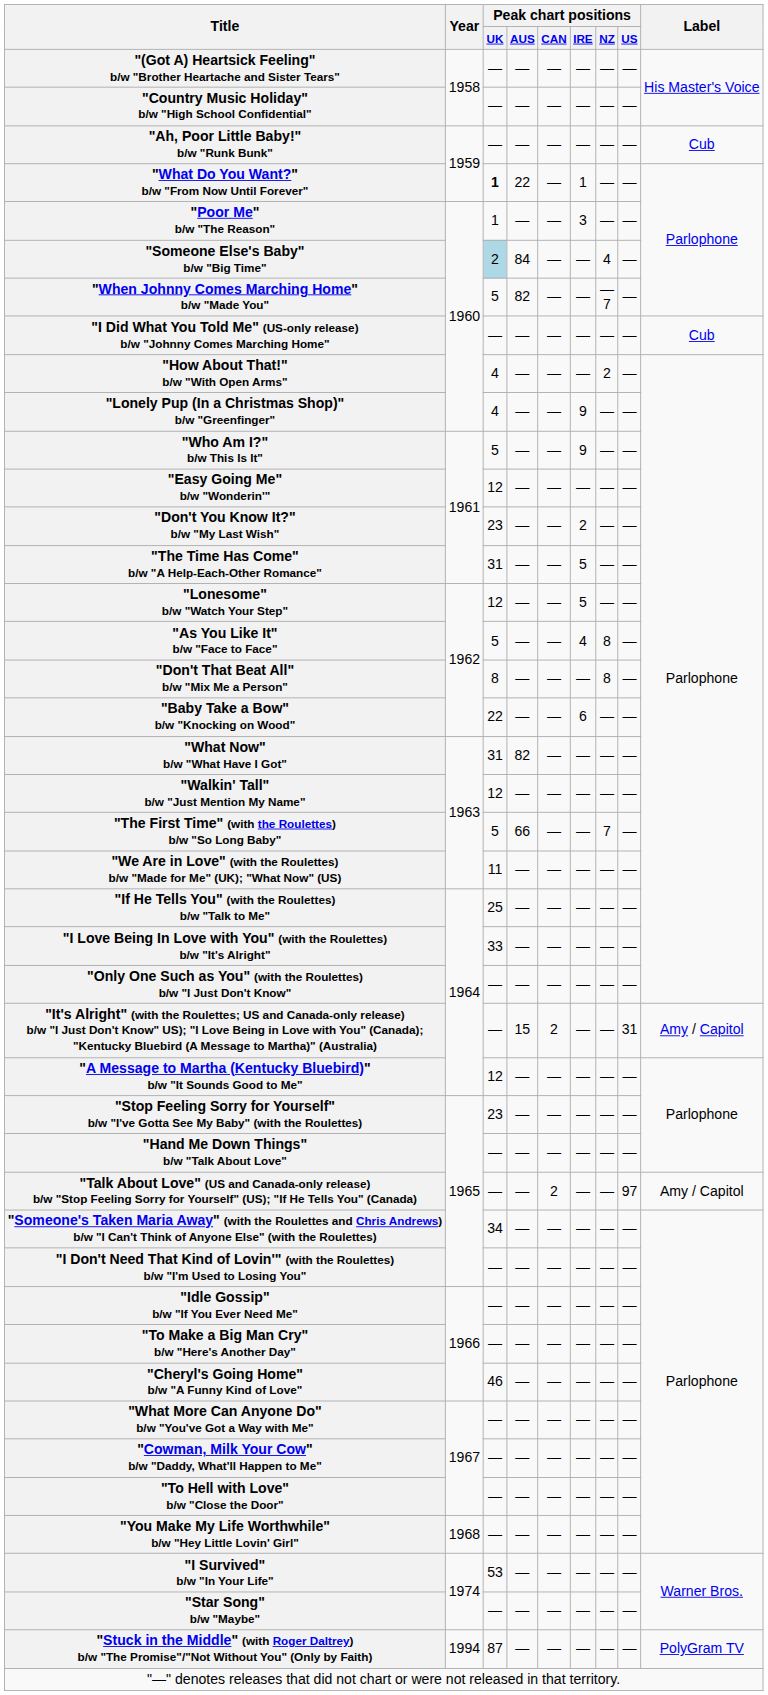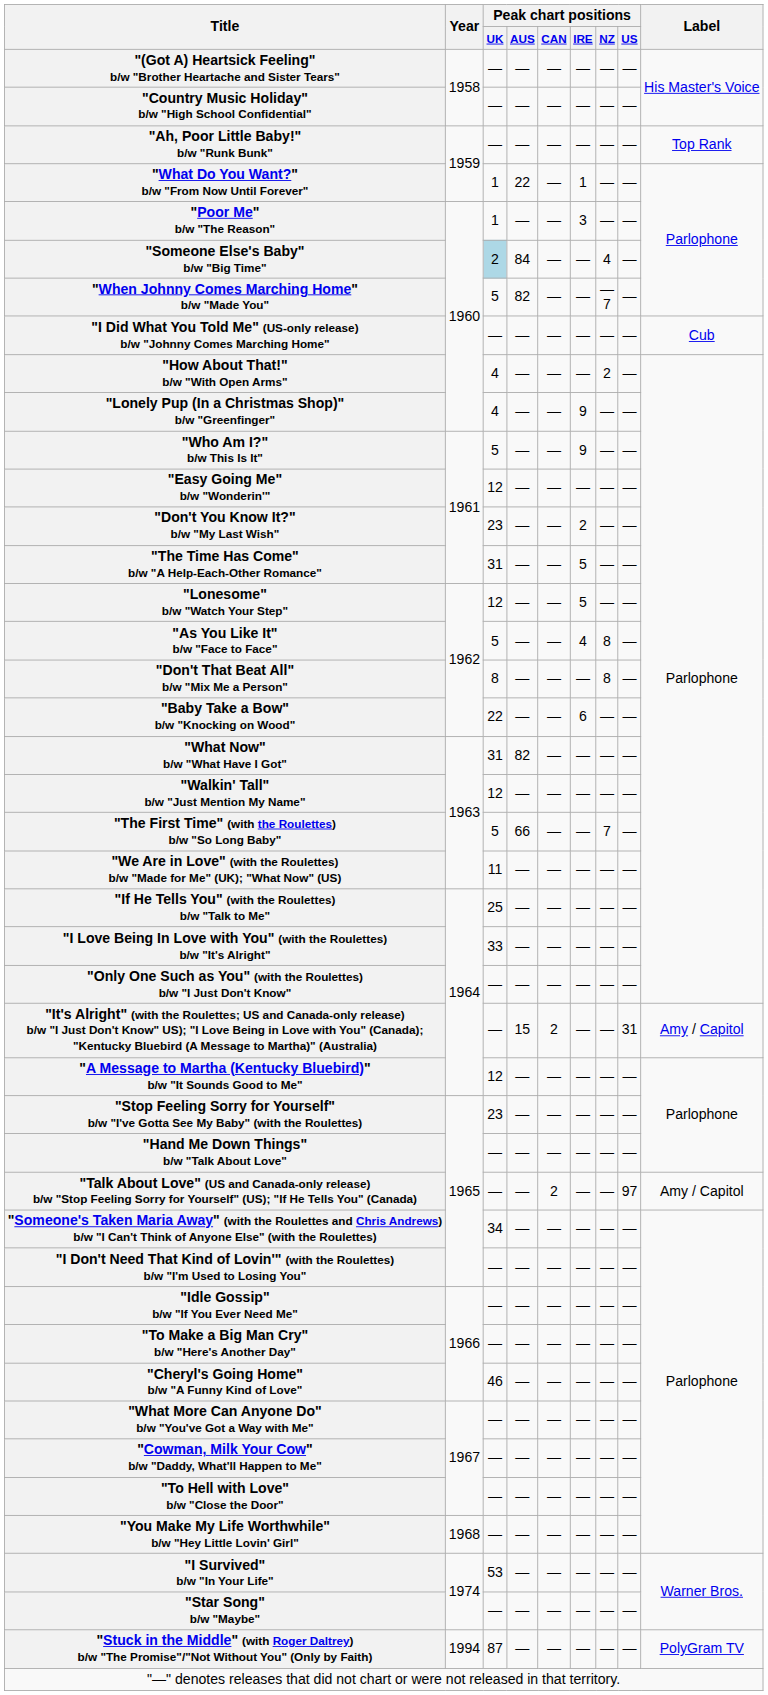 <table class="wikitable plainrowheaders" style="text-align:center;">
 <tr>
 <th rowspan="2">Title</th>
 <th rowspan="2">Year</th>
 <th colspan="6">Peak chart positions</th>
 <th rowspan="2">Label</th>
 </tr>
 <tr>
 <th scope="col"><small><a href='#'>UK</a></small><br></th>
 <th scope="col"><small><a href='#'>AUS</a></small><br></th>
 <th scope="col"><small><a href='#'>CAN</a></small><br></th>
 <th scope="col"><small><a href='#'>IRE</a></small><br></th>
 <th scope="col"><small><a href='#'>NZ</a></small><br></th>
 <th scope="col"><small><a href='#'>US</a></small><br></th>
 </tr>
 <tr>
 <th scope="row">"(Got A) Heartsick Feeling"<br><small>b/w "Brother Heartache and Sister Tears"</small></th>
 <td rowspan="2">1958</td>
 <td align="center">—</td>
 <td>—</td>
 <td>—</td>
 <td>—</td>
 <td>—</td>
 <td>—</td>
 <td rowspan="2"><a href='#'>His Master's Voice</a></td>
 </tr>
 <tr>
 <th scope="row">"Country Music Holiday"<br><small>b/w "High School Confidential"</small></th>
 <td align="center">—</td>
 <td>—</td>
 <td>—</td>
 <td>—</td>
 <td>—</td>
 <td>—</td>
 </tr>
 <tr>
 <th scope="row">"Ah, Poor Little Baby!"<br><small>b/w "Runk Bunk"</small></th>
 <td rowspan="2">1959</td>
 <td align="center">—</td>
 <td>—</td>
 <td>—</td>
 <td>—</td>
 <td>—</td>
 <td>—</td>
-<td><a href='#'>Cub</a></td>
+<td><a href='#'>Top Rank</a></td>
 </tr>
 <tr>
 <th scope="row">"<a href='#'>What Do You Want?</a>"<br><small>b/w "From Now Until Forever"</small></th>
-<td align="center"><strong>1</strong></td>
+<td align="center">1</td>
 <td>22</td>
 <td>—</td>
 <td>1</td>
 <td>—</td>
 <td>—</td>
 <td rowspan="4"><a href='#'>Parlophone</a></td>
 </tr>
 <tr>
 <th scope="row">"<a href='#'>Poor Me</a>"<br><small>b/w "The Reason"</small></th>
 <td rowspan="6">1960</td>
 <td align="center">1</td>
 <td>—</td>
 <td>—</td>
 <td>3</td>
 <td>—</td>
 <td>—</td>
 </tr>
 <tr>
 <th scope="row">"Someone Else's Baby"<br><small>b/w "Big Time"</small></th>
 <td align="center" style="background: lightblue;">2</td>
 <td>84</td>
 <td>—</td>
 <td>—</td>
 <td>4</td>
 <td>—</td>
 </tr>
 <tr>
 <th scope="row">"<a href='#'>When Johnny Comes Marching Home</a>"<br><small>b/w "Made You"</small></th>
 <td align="center">5</td>
 <td>82</td>
 <td>—</td>
 <td>—</td>
 <td>—<br>7</td>
 <td>—</td>
 </tr>
 <tr>
 <th scope="row">"I Did What You Told Me" <small>(US-only release)</small><br><small>b/w "Johnny Comes Marching Home"</small></th>
 <td align="center">—</td>
 <td>—</td>
 <td>—</td>
 <td>—</td>
 <td>—</td>
 <td>—</td>
 <td><a href='#'>Cub</a></td>
 </tr>
 <tr>
 <th scope="row">"How About That!"<br><small>b/w "With Open Arms"</small></th>
 <td align="center">4</td>
 <td>—</td>
 <td>—</td>
 <td>—</td>
 <td>2</td>
 <td>—</td>
 <td rowspan="17">Parlophone</td>
 </tr>
 <tr>
 <th scope="row">"Lonely Pup (In a Christmas Shop)"<br><small>b/w "Greenfinger"</small></th>
 <td align="center">4</td>
 <td>—</td>
 <td>—</td>
 <td>9</td>
 <td>—</td>
 <td>—</td>
 </tr>
 <tr>
 <th scope="row">"Who Am I?"<br><small>b/w This Is It"</small></th>
 <td rowspan="4">1961</td>
 <td align="center">5</td>
 <td>—</td>
 <td>—</td>
 <td>9</td>
 <td>—</td>
 <td>—</td>
 </tr>
 <tr>
 <th scope="row">"Easy Going Me"<br><small>b/w "Wonderin'"</small></th>
 <td align="center">12</td>
 <td>—</td>
 <td>—</td>
 <td>—</td>
 <td>—</td>
 <td>—</td>
 </tr>
 <tr>
 <th scope="row">"Don't You Know It?"<br><small>b/w "My Last Wish"</small></th>
 <td align="center">23</td>
 <td>—</td>
 <td>—</td>
 <td>2</td>
 <td>—</td>
 <td>—</td>
 </tr>
 <tr>
 <th scope="row">"The Time Has Come"<br><small>b/w "A Help-Each-Other Romance"</small></th>
 <td align="center">31</td>
 <td>—</td>
 <td>—</td>
 <td>5</td>
 <td>—</td>
 <td>—</td>
 </tr>
 <tr>
 <th scope="row">"Lonesome"<br><small>b/w "Watch Your Step"</small></th>
 <td rowspan="4">1962</td>
 <td align="center">12</td>
 <td>—</td>
 <td>—</td>
 <td>5</td>
 <td>—</td>
 <td>—</td>
 </tr>
 <tr>
 <th scope="row">"As You Like It"<br><small>b/w "Face to Face"</small></th>
 <td align="center">5</td>
 <td>—</td>
 <td>—</td>
 <td>4</td>
 <td>8</td>
 <td>—</td>
 </tr>
 <tr>
 <th scope="row">"Don't That Beat All"<br><small>b/w "Mix Me a Person"</small></th>
 <td align="center">8</td>
 <td>—</td>
 <td>—</td>
 <td>—</td>
 <td>8</td>
 <td>—</td>
 </tr>
 <tr>
 <th scope="row">"Baby Take a Bow"<br><small>b/w "Knocking on Wood"</small></th>
 <td align="center">22</td>
 <td>—</td>
 <td>—</td>
 <td>6</td>
 <td>—</td>
 <td>—</td>
 </tr>
 <tr>
 <th scope="row">"What Now"<br><small>b/w "What Have I Got"</small></th>
 <td rowspan="4">1963</td>
 <td align="center">31</td>
 <td>82</td>
 <td>—</td>
 <td>—</td>
 <td>—</td>
 <td>—</td>
 </tr>
 <tr>
 <th scope="row">"Walkin' Tall"<br><small>b/w "Just Mention My Name"</small></th>
 <td align="center">12</td>
 <td>—</td>
 <td>—</td>
 <td>—</td>
 <td>—</td>
 <td>—</td>
 </tr>
 <tr>
 <th scope="row">"The First Time" <small>(with <a href='#'>the Roulettes</a>)</small><br><small>b/w "So Long Baby"</small></th>
 <td>5</td>
 <td>66</td>
 <td>—</td>
 <td>—</td>
 <td>7</td>
 <td>—</td>
 </tr>
 <tr>
 <th scope="row">"We Are in Love" <small>(with the Roulettes)</small><br><small>b/w "Made for Me" (UK); "What Now" (US)</small></th>
 <td align="center">11</td>
 <td>—</td>
 <td>—</td>
 <td>—</td>
 <td>—</td>
 <td>—</td>
 </tr>
 <tr>
 <th scope="row">"If He Tells You" <small>(with the Roulettes)</small><br><small>b/w "Talk to Me"</small></th>
 <td rowspan="5">1964</td>
 <td align="center">25</td>
 <td>—</td>
 <td>—</td>
 <td>—</td>
 <td>—</td>
 <td>—</td>
 </tr>
 <tr>
 <th scope="row">"I Love Being In Love with You" <small>(with the Roulettes)</small><br><small>b/w "It's Alright"</small></th>
 <td align="center">33</td>
 <td>—</td>
 <td>—</td>
 <td>—</td>
 <td>—</td>
 <td>—</td>
 </tr>
 <tr>
 <th scope="row">"Only One Such as You" <small>(with the Roulettes)</small><br><small>b/w "I Just Don't Know"</small></th>
 <td align="center">—</td>
 <td>—</td>
 <td>—</td>
 <td>—</td>
 <td>—</td>
 <td>—</td>
 </tr>
 <tr>
 <th scope="row">"It's Alright" <small>(with the Roulettes; US and Canada-only release)</small><br><small>b/w "I Just Don't Know" US); "I Love Being in Love with You" (Canada);</small><br><small>"Kentucky Bluebird (A Message to Martha)" (Australia)</small></th>
 <td align="center">—</td>
 <td>15</td>
 <td>2</td>
 <td>—</td>
 <td>—</td>
 <td>31</td>
 <td><a href='#'>Amy</a> / <a href='#'>Capitol</a></td>
 </tr>
 <tr>
 <th scope="row">"<a href='#'>A Message to Martha (Kentucky Bluebird)</a>"<br><small>b/w "It Sounds Good to Me"</small></th>
 <td align="center">12</td>
 <td>—</td>
 <td>—</td>
 <td>—</td>
 <td>—</td>
 <td>—</td>
 <td rowspan="3">Parlophone</td>
 </tr>
 <tr>
 <th scope="row">"Stop Feeling Sorry for Yourself"<br><small>b/w "I've Gotta See My Baby" (with the Roulettes)</small></th>
 <td rowspan="5">1965</td>
 <td align="center">23</td>
 <td>—</td>
 <td>—</td>
 <td>—</td>
 <td>—</td>
 <td>—</td>
 </tr>
 <tr>
 <th scope="row">"Hand Me Down Things"<br><small>b/w "Talk About Love"</small></th>
 <td align="center">—</td>
 <td>—</td>
 <td>—</td>
 <td>—</td>
 <td>—</td>
 <td>—</td>
 </tr>
 <tr>
 <th scope="row">"Talk About Love" <small>(US and Canada-only release)</small><br><small>b/w "Stop Feeling Sorry for Yourself" (US); "If He Tells You" (Canada)</small></th>
 <td align="center">—</td>
 <td>—</td>
 <td>2</td>
 <td>—</td>
 <td>—</td>
 <td>97</td>
 <td>Amy / Capitol</td>
 </tr>
 <tr>
 <th scope="row">"<a href='#'>Someone's Taken Maria Away</a>" <small>(with the Roulettes and <a href='#'>Chris Andrews</a>)</small><br><small>b/w "I Can't Think of Anyone Else" (with the Roulettes)</small></th>
 <td align="center">34</td>
 <td>—</td>
 <td>—</td>
 <td>—</td>
 <td>—</td>
 <td>—</td>
 <td rowspan="9">Parlophone</td>
 </tr>
 <tr>
 <th scope="row">"I Don't Need That Kind of Lovin'" <small>(with the Roulettes)</small><br><small>b/w "I'm Used to Losing You"</small></th>
 <td align="center">—</td>
 <td>—</td>
 <td>—</td>
 <td>—</td>
 <td>—</td>
 <td>—</td>
 </tr>
 <tr>
 <th scope="row">"Idle Gossip"<br><small>b/w "If You Ever Need Me"</small></th>
 <td rowspan="3">1966</td>
 <td align="center">—</td>
 <td>—</td>
 <td>—</td>
 <td>—</td>
 <td>—</td>
 <td>—</td>
 </tr>
 <tr>
 <th scope="row">"To Make a Big Man Cry"<br><small>b/w "Here's Another Day"</small></th>
 <td align="center">—</td>
 <td>—</td>
 <td>—</td>
 <td>—</td>
 <td>—</td>
 <td>—</td>
 </tr>
 <tr>
 <th scope="row">"Cheryl's Going Home"<br><small>b/w "A Funny Kind of Love"</small></th>
 <td align="center">46</td>
 <td>—</td>
 <td>—</td>
 <td>—</td>
 <td>—</td>
 <td>—</td>
 </tr>
 <tr>
 <th scope="row">"What More Can Anyone Do"<br><small>b/w "You've Got a Way with Me"</small></th>
 <td rowspan="3">1967</td>
 <td align="center">—</td>
 <td>—</td>
 <td>—</td>
 <td>—</td>
 <td>—</td>
 <td>—</td>
 </tr>
 <tr>
 <th scope="row">"<a href='#'>Cowman, Milk Your Cow</a>"<br><small>b/w "Daddy, What'll Happen to Me"</small></th>
 <td align="center">—</td>
 <td>—</td>
 <td>—</td>
 <td>—</td>
 <td>—</td>
 <td>—</td>
 </tr>
 <tr>
 <th scope="row">"To Hell with Love"<br><small>b/w "Close the Door"</small></th>
 <td align="center">—</td>
 <td>—</td>
 <td>—</td>
 <td>—</td>
 <td>—</td>
 <td>—</td>
 </tr>
 <tr>
 <th scope="row">"You Make My Life Worthwhile"<br><small>b/w "Hey Little Lovin' Girl"</small></th>
 <td>1968</td>
 <td align="center">—</td>
 <td>—</td>
 <td>—</td>
 <td>—</td>
 <td>—</td>
 <td>—</td>
 </tr>
 <tr>
 <th scope="row">"I Survived"<br><small>b/w "In Your Life"</small></th>
 <td rowspan="2">1974</td>
 <td align="center">53</td>
 <td>—</td>
 <td>—</td>
 <td>—</td>
 <td>—</td>
 <td>—</td>
 <td rowspan="2"><a href='#'>Warner Bros.</a></td>
 </tr>
 <tr>
 <th scope="row">"Star Song"<br><small>b/w "Maybe"</small></th>
 <td align="center">—</td>
 <td>—</td>
 <td>—</td>
 <td>—</td>
 <td>—</td>
 <td>—</td>
 </tr>
 <tr>
 <th scope="row">"<a href='#'>Stuck in the Middle</a>" <small>(with <a href='#'>Roger Daltrey</a>)</small><br><small>b/w "The Promise"/"Not Without You" (Only by Faith)</small></th>
 <td>1994</td>
 <td align="center">87</td>
 <td>—</td>
 <td>—</td>
 <td>—</td>
 <td>—</td>
 <td>—</td>
 <td><a href='#'>PolyGram TV</a></td>
 </tr>
 <tr>
 <td colspan="9">"—" denotes releases that did not chart or were not released in that territory.</td>
 </tr>
 </table>
